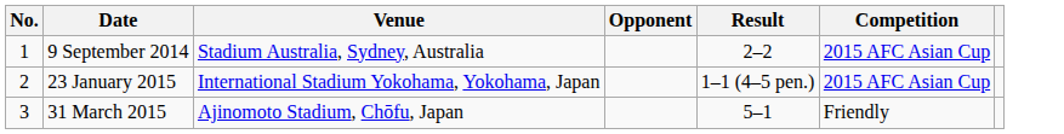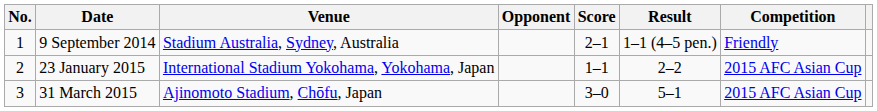 <table class="wikitable sortable">
 <tr>
 <th scope="col">No.</th>
 <th scope="col">Date</th>
 <th scope="col">Venue</th>
 <th scope="col">Opponent</th>
+<th scope="col">Score</th>
 <th scope="col">Result</th>
 <th scope="col">Competition</th>
 <th scope="col" class="unsortable"></th>
 </tr>
 <tr>
 <td align="center">1</td>
 <td>9 September 2014</td>
 <td><a href='#'>Stadium Australia</a>, <a href='#'>Sydney</a>, Australia</td>
 <td></td>
-<td align="center">2–2</td>
-<td><a href='#'>2015 AFC Asian Cup</a></td>
+<td align="center">2–1</td>
+<td align="center">1–1 (4–5 pen.)</td>
+<td><a href='#'>Friendly</a></td>
 <td></td>
 </tr>
 <tr>
 <td align="center">2</td>
 <td>23 January 2015</td>
 <td><a href='#'>International Stadium Yokohama</a>, <a href='#'>Yokohama</a>, Japan</td>
 <td></td>
-<td align="center">1–1 (4–5 pen.)</td>
+<td align="center">1–1</td>
+<td align="center">2–2</td>
 <td><a href='#'>2015 AFC Asian Cup</a></td>
 <td></td>
 </tr>
 <tr>
 <td align="center">3</td>
 <td>31 March 2015</td>
 <td><a href='#'>Ajinomoto Stadium</a>, <a href='#'>Chōfu</a>, Japan</td>
 <td></td>
+<td align="center">3–0</td>
 <td align="center">5–1</td>
-<td>Friendly</td>
+<td><a href='#'>2015 AFC Asian Cup</a></td>
 <td></td>
 </tr>
 </table>
